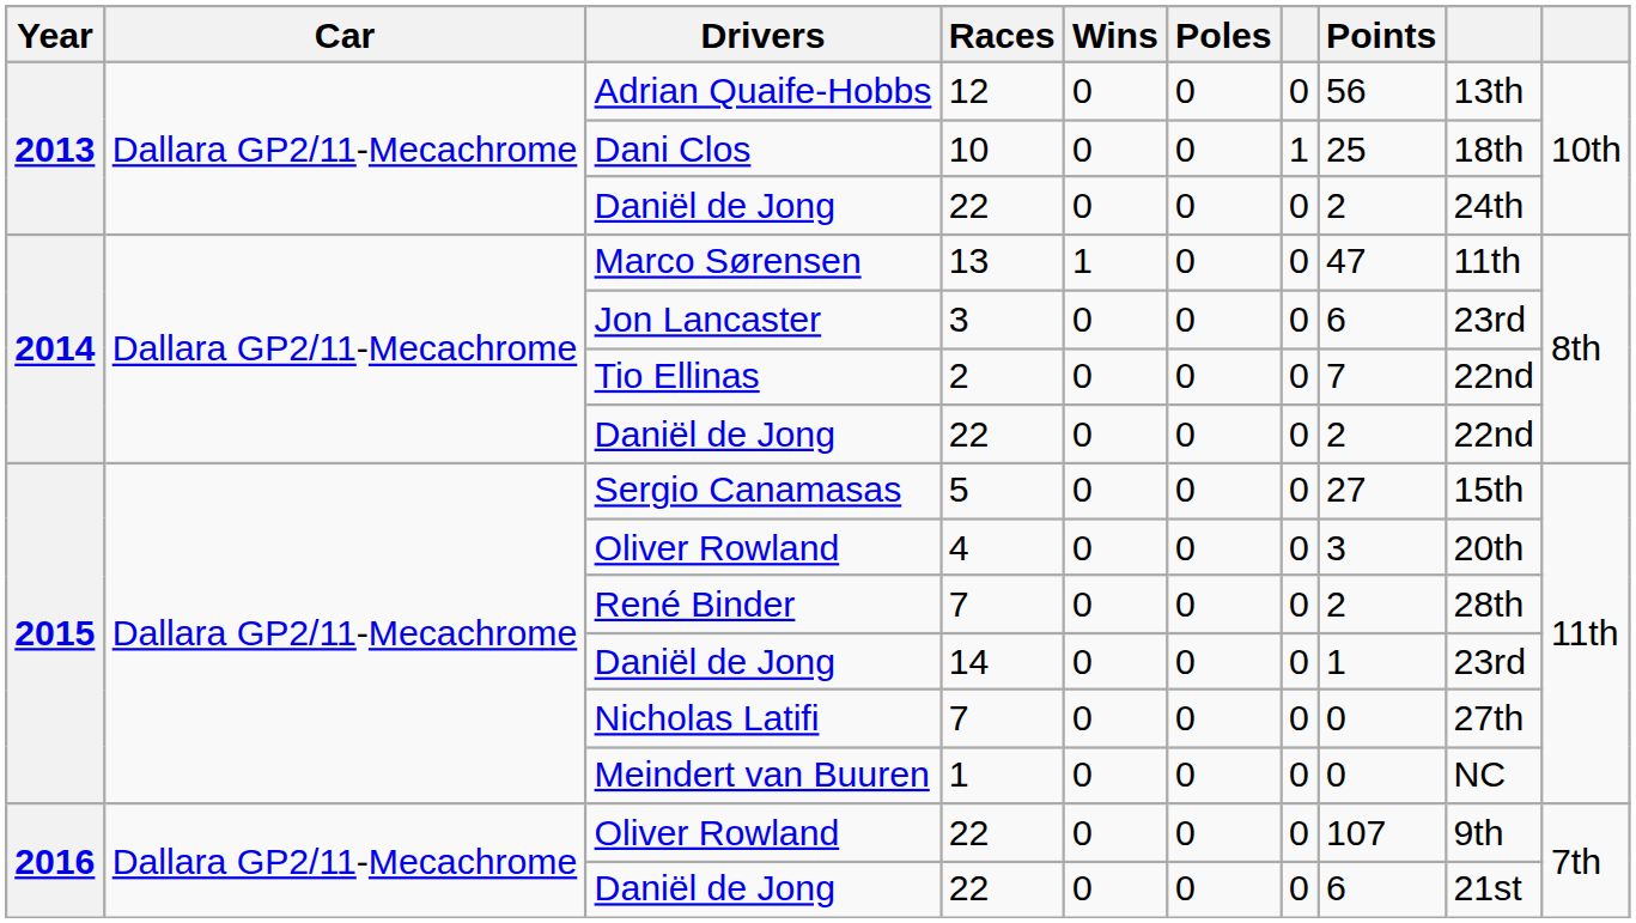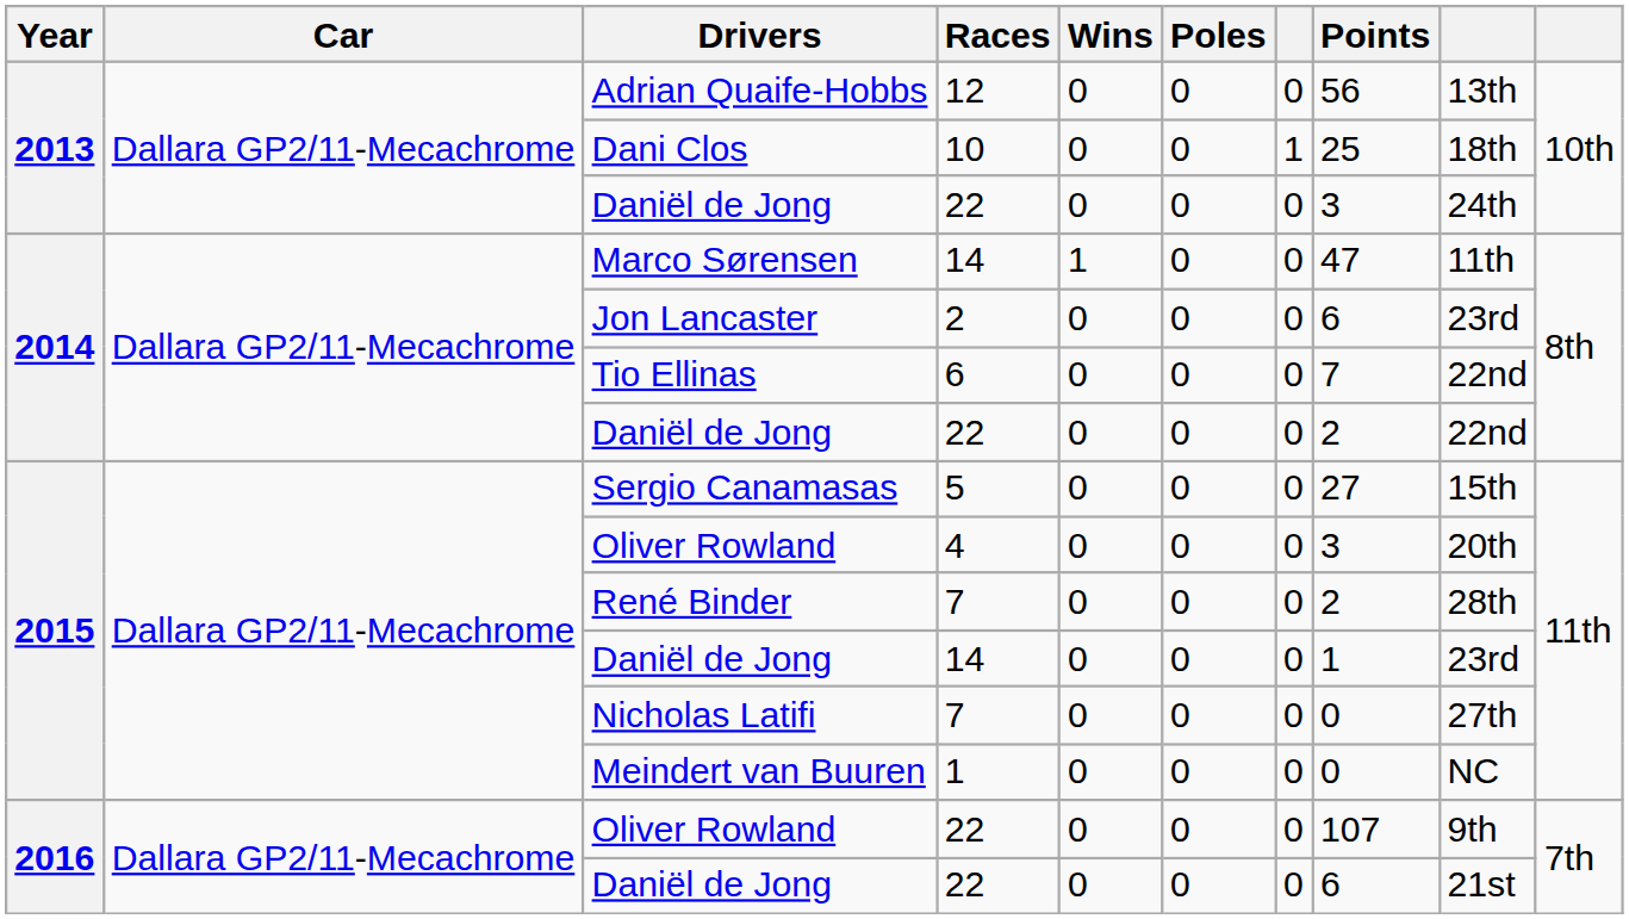 <table class="wikitable" style="font-size:85%">
 <tr>
 <th>Year</th>
 <th>Car</th>
 <th>Drivers</th>
 <th>Races</th>
 <th>Wins</th>
 <th>Poles</th>
 <th></th>
 <th>Points</th>
 <th></th>
 <th></th>
 </tr>
 <tr>
 <th rowspan=3><a href='#'>2013</a></th>
 <td rowspan=3><a href='#'>Dallara GP2/11</a>-<a href='#'>Mecachrome</a></td>
 <td align=left> <a href='#'>Adrian Quaife-Hobbs</a></td>
 <td>12</td>
 <td>0</td>
 <td>0</td>
 <td>0</td>
 <td>56</td>
 <td>13th</td>
 <td rowspan=3>10th</td>
 </tr>
 <tr>
 <td align=left> <a href='#'>Dani Clos</a></td>
 <td>10</td>
 <td>0</td>
 <td>0</td>
 <td>1</td>
 <td>25</td>
 <td>18th</td>
 </tr>
 <tr>
 <td align=left> <a href='#'>Daniël de Jong</a></td>
 <td>22</td>
 <td>0</td>
 <td>0</td>
 <td>0</td>
-<td>2</td>
+<td>3</td>
 <td>24th</td>
 </tr>
 <tr>
 <th rowspan=4><a href='#'>2014</a></th>
 <td rowspan=4><a href='#'>Dallara GP2/11</a>-<a href='#'>Mecachrome</a></td>
 <td align=left> <a href='#'>Marco Sørensen</a></td>
-<td>13</td>
+<td>14</td>
 <td>1</td>
 <td>0</td>
 <td>0</td>
 <td>47</td>
 <td>11th</td>
 <td rowspan=4>8th</td>
 </tr>
 <tr>
 <td align=left> <a href='#'>Jon Lancaster</a></td>
-<td>3</td>
+<td>2</td>
 <td>0</td>
 <td>0</td>
 <td>0</td>
 <td>6</td>
 <td>23rd</td>
 </tr>
 <tr>
 <td align=left> <a href='#'>Tio Ellinas</a></td>
-<td>2</td>
+<td>6</td>
 <td>0</td>
 <td>0</td>
 <td>0</td>
 <td>7</td>
 <td>22nd</td>
 </tr>
 <tr>
 <td align=left> <a href='#'>Daniël de Jong</a></td>
 <td>22</td>
 <td>0</td>
 <td>0</td>
 <td>0</td>
 <td>2</td>
 <td>22nd</td>
 </tr>
 <tr>
 <th rowspan=6><a href='#'>2015</a></th>
 <td rowspan=6><a href='#'>Dallara GP2/11</a>-<a href='#'>Mecachrome</a></td>
 <td align=left> <a href='#'>Sergio Canamasas</a></td>
 <td>5</td>
 <td>0</td>
 <td>0</td>
 <td>0</td>
 <td>27</td>
 <td>15th</td>
 <td rowspan=6>11th</td>
 </tr>
 <tr>
 <td align=left> <a href='#'>Oliver Rowland</a></td>
 <td>4</td>
 <td>0</td>
 <td>0</td>
 <td>0</td>
 <td>3</td>
 <td>20th</td>
 </tr>
 <tr>
 <td align=left> <a href='#'>René Binder</a></td>
 <td>7</td>
 <td>0</td>
 <td>0</td>
 <td>0</td>
 <td>2</td>
 <td>28th</td>
 </tr>
 <tr>
 <td align=left> <a href='#'>Daniël de Jong</a></td>
 <td>14</td>
 <td>0</td>
 <td>0</td>
 <td>0</td>
 <td>1</td>
 <td>23rd</td>
 </tr>
 <tr>
 <td align=left> <a href='#'>Nicholas Latifi</a></td>
 <td>7</td>
 <td>0</td>
 <td>0</td>
 <td>0</td>
 <td>0</td>
 <td>27th</td>
 </tr>
 <tr>
 <td align=left> <a href='#'>Meindert van Buuren</a></td>
 <td>1</td>
 <td>0</td>
 <td>0</td>
 <td>0</td>
 <td>0</td>
 <td>NC</td>
 </tr>
 <tr>
 <th rowspan=2><a href='#'>2016</a></th>
 <td rowspan=2><a href='#'>Dallara GP2/11</a>-<a href='#'>Mecachrome</a></td>
 <td align=left> <a href='#'>Oliver Rowland</a></td>
 <td>22</td>
 <td>0</td>
 <td>0</td>
 <td>0</td>
 <td>107</td>
 <td>9th</td>
 <td rowspan=2>7th</td>
 </tr>
 <tr>
 <td align=left> <a href='#'>Daniël de Jong</a></td>
 <td>22</td>
 <td>0</td>
 <td>0</td>
 <td>0</td>
 <td>6</td>
 <td>21st</td>
 </tr>
 </table>
